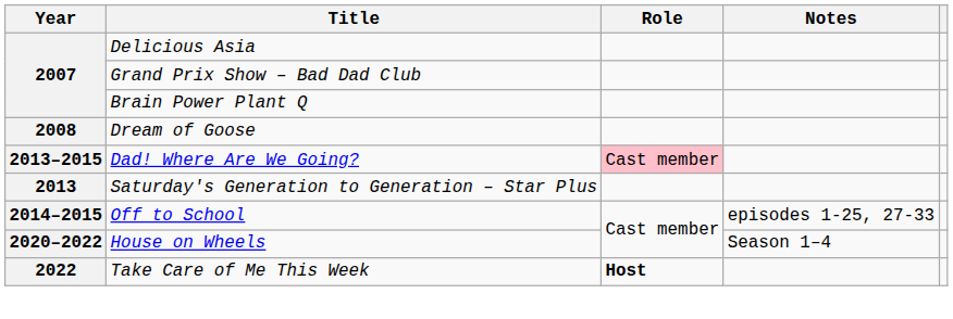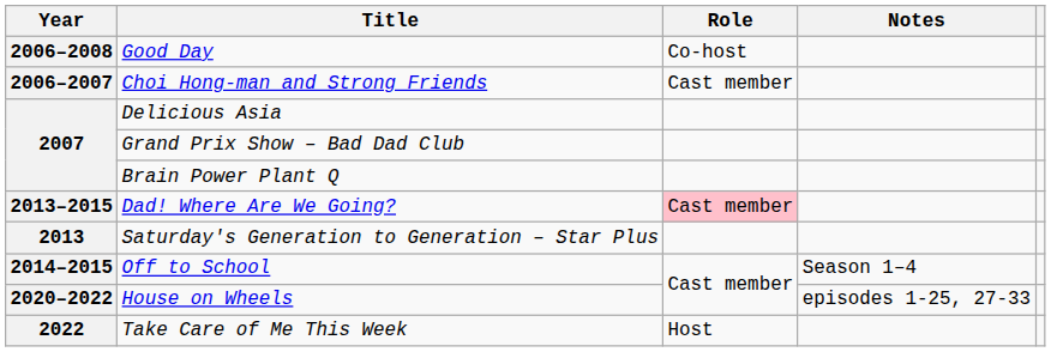 <table class="wikitable plainrowheaders sortable">
 <tr>
 <th scope="col">Year</th>
 <th scope="col">Title</th>
 <th scope="col">Role</th>
 <th scope="col">Notes</th>
 <th scope="col" class="unsortable"></th>
+</tr>
+<tr>
+<th scope="row">2006–2008</th>
+<td><em><a href='#'>Good Day</a></em></td>
+<td>Co-host</td>
+<td></td>
+<td style="text-align:center"></td>
+</tr>
+<tr>
+<th scope="row">2006–2007</th>
+<td><em><a href='#'>Choi Hong-man and Strong Friends</a></em></td>
+<td>Cast member</td>
+<td></td>
+<td style="text-align:center"></td>
 </tr>
 <tr>
 <th scope="row" rowspan="3">2007</th>
 <td><em>Delicious Asia</em></td>
 <td></td>
 <td></td>
 <td style="text-align:center"></td>
 </tr>
 <tr>
 <td><em>Grand Prix Show – Bad Dad Club</em> </td>
 <td></td>
 <td></td>
 <td style="text-align:center"></td>
 </tr>
 <tr>
 <td><em>Brain Power Plant Q</em> </td>
-<td></td>
-<td></td>
-<td style="text-align:center"></td>
-</tr>
-<tr>
-<th scope="row">2008</th>
-<td><em>Dream of Goose</em> </td>
 <td></td>
 <td></td>
 <td style="text-align:center"></td>
 </tr>
 <tr>
 <th scope="row">2013–2015</th>
 <td><em><a href='#'>Dad! Where Are We Going?</a></em></td>
 <td style="background: pink;">Cast member</td>
 <td></td>
 <td style="text-align:center"></td>
 </tr>
 <tr>
 <th scope="row">2013</th>
 <td><em>Saturday's Generation to Generation – Star Plus</em></td>
 <td></td>
 <td></td>
 <td style="text-align:center"></td>
 </tr>
 <tr>
 <th scope="row">2014–2015</th>
 <td><em><a href='#'>Off to School</a></em></td>
 <td rowspan="2">Cast member</td>
-<td>episodes 1-25, 27-33</td>
+<td>Season 1–4</td>
 <td style="text-align:center"></td>
 </tr>
 <tr>
 <th scope="row">2020–2022</th>
 <td><em><a href='#'>House on Wheels</a></em></td>
-<td>Season 1–4</td>
+<td>episodes 1-25, 27-33</td>
 <td style="text-align:center"></td>
 </tr>
 <tr>
 <th scope="row">2022</th>
 <td><em>Take Care of Me This Week</em></td>
-<td><strong>Host</strong></td>
+<td>Host</td>
 <td></td>
 <td style="text-align:center"></td>
 </tr>
 </table>
